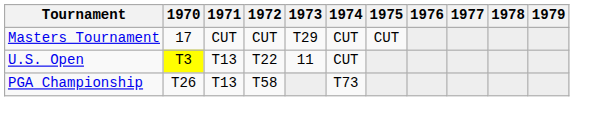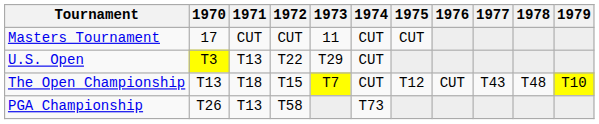 <table class="wikitable" style="font-size:95%;text-align:center;">
 <tr>
 <th>Tournament</th>
 <th>1970</th>
 <th>1971</th>
 <th>1972</th>
 <th>1973</th>
 <th>1974</th>
 <th>1975</th>
 <th>1976</th>
 <th>1977</th>
 <th>1978</th>
 <th>1979</th>
 </tr>
 <tr>
 <td align=left><a href='#'>Masters Tournament</a></td>
 <td>17</td>
 <td>CUT</td>
 <td>CUT</td>
-<td>T29</td>
+<td>11</td>
 <td>CUT</td>
 <td>CUT</td>
 <td style="background:#eeeeee;"></td>
 <td style="background:#eeeeee;"></td>
 <td style="background:#eeeeee;"></td>
 <td style="background:#eeeeee;"></td>
 </tr>
 <tr>
 <td align=left><a href='#'>U.S. Open</a></td>
 <td style="background:yellow;">T3</td>
 <td>T13</td>
 <td>T22</td>
-<td>11</td>
+<td>T29</td>
 <td>CUT</td>
 <td style="background:#eeeeee;"></td>
 <td style="background:#eeeeee;"></td>
 <td style="background:#eeeeee;"></td>
 <td style="background:#eeeeee;"></td>
 <td style="background:#eeeeee;"></td>
+</tr>
+<tr>
+<td align=left><a href='#'>The Open Championship</a></td>
+<td>T13</td>
+<td>T18</td>
+<td>T15</td>
+<td style="background:yellow;">T7</td>
+<td>CUT</td>
+<td>T12</td>
+<td>CUT</td>
+<td>T43</td>
+<td>T48</td>
+<td style="background:yellow;">T10</td>
 </tr>
 <tr>
 <td align=left><a href='#'>PGA Championship</a></td>
 <td>T26</td>
 <td>T13</td>
 <td>T58</td>
 <td style="background:#eeeeee;"></td>
 <td>T73</td>
 <td style="background:#eeeeee;"></td>
 <td style="background:#eeeeee;"></td>
 <td style="background:#eeeeee;"></td>
 <td style="background:#eeeeee;"></td>
 <td style="background:#eeeeee;"></td>
 </tr>
 </table>
